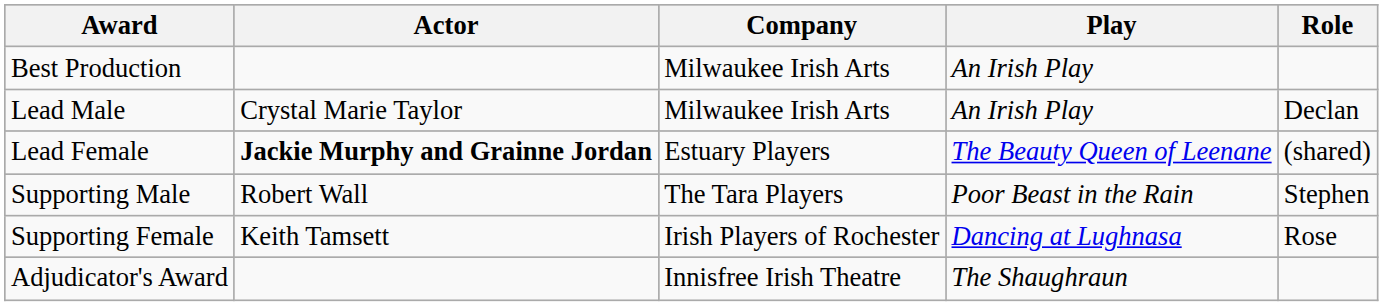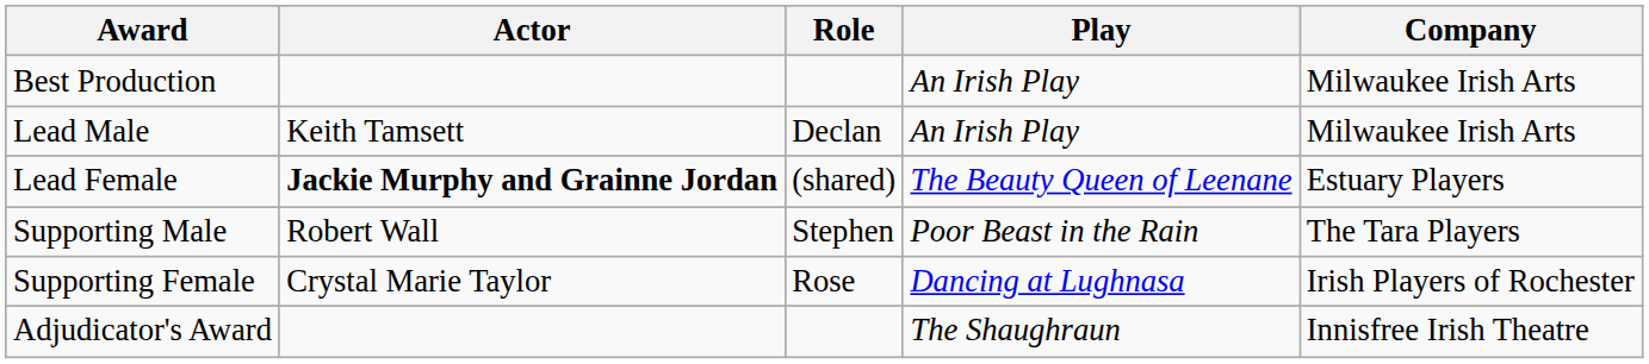 <table class="wikitable">
 <tr>
 <th>Award</th>
 <th>Actor</th>
+<th>Role</th>
+<th>Play</th>
 <th>Company</th>
-<th>Play</th>
-<th>Role</th>
 </tr>
 <tr>
 <td>Best Production</td>
 <td></td>
+<td></td>
+<td><em>An Irish Play</em></td>
 <td>Milwaukee Irish Arts</td>
-<td><em>An Irish Play</em></td>
-<td></td>
 </tr>
 <tr>
 <td>Lead Male</td>
-<td>Crystal Marie Taylor</td>
+<td>Keith Tamsett</td>
+<td>Declan</td>
+<td><em>An Irish Play</em></td>
 <td>Milwaukee Irish Arts</td>
-<td><em>An Irish Play</em></td>
-<td>Declan</td>
 </tr>
 <tr>
 <td>Lead Female</td>
 <td><strong>Jackie Murphy and Grainne Jordan</strong></td>
+<td>(shared)</td>
+<td><em><a href='#'>The Beauty Queen of Leenane</a></em></td>
 <td>Estuary Players</td>
-<td><em><a href='#'>The Beauty Queen of Leenane</a></em></td>
-<td>(shared)</td>
 </tr>
 <tr>
 <td>Supporting Male</td>
 <td>Robert Wall</td>
+<td>Stephen</td>
+<td><em>Poor Beast in the Rain</em></td>
 <td>The Tara Players</td>
-<td><em>Poor Beast in the Rain</em></td>
-<td>Stephen</td>
 </tr>
 <tr>
 <td>Supporting Female</td>
-<td>Keith Tamsett</td>
+<td>Crystal Marie Taylor</td>
+<td>Rose</td>
+<td><em><a href='#'>Dancing at Lughnasa</a></em></td>
 <td>Irish Players of Rochester</td>
-<td><em><a href='#'>Dancing at Lughnasa</a></em></td>
-<td>Rose</td>
 </tr>
 <tr>
 <td>Adjudicator's Award</td>
 <td></td>
+<td></td>
+<td><em>The Shaughraun</em></td>
 <td>Innisfree Irish Theatre</td>
-<td><em>The Shaughraun</em></td>
-<td></td>
 </tr>
 </table>
